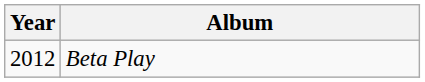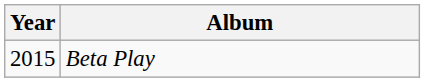 <table class="wikitable">
 <tr>
 <th style="width:18px;" rowspan="1">Year</th>
 <th style="width:245px;" rowspan="1">Album  </th>
 </tr>
 <tr>
-<td>2012</td>
+<td>2015</td>
 <td><em>Beta Play</em></td>
 </tr>
 </table>
